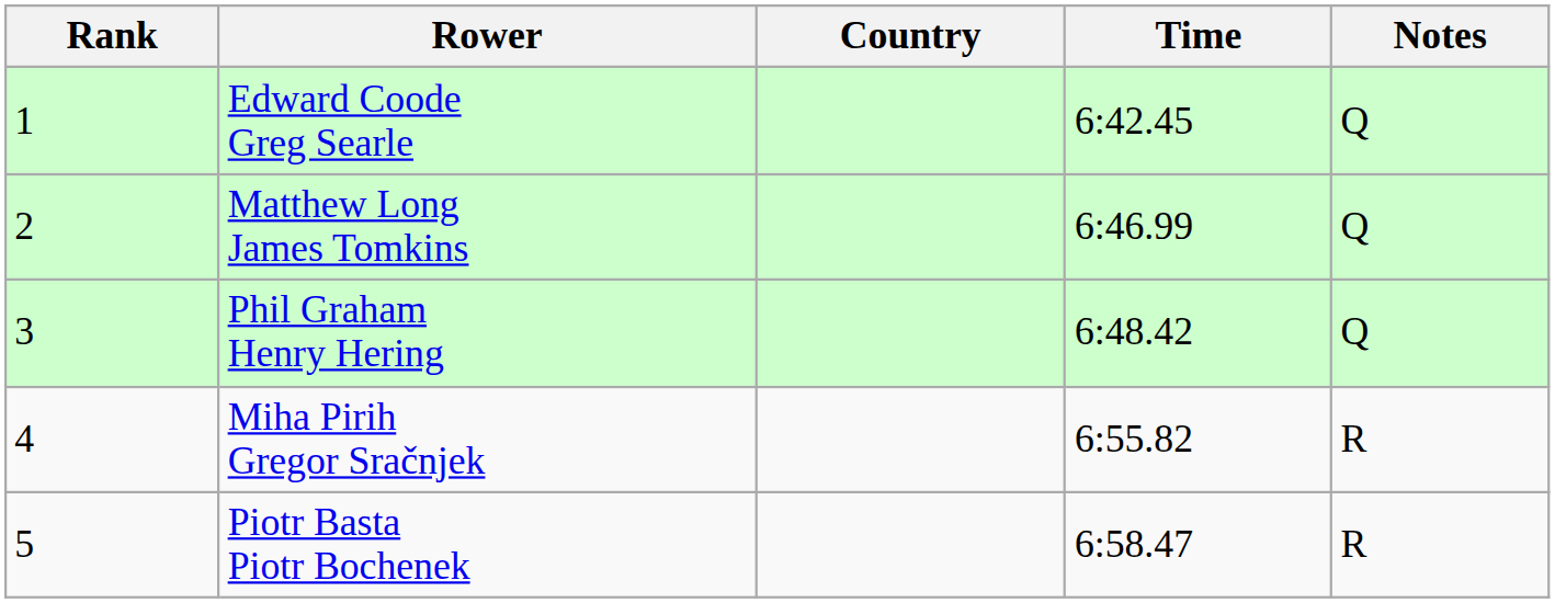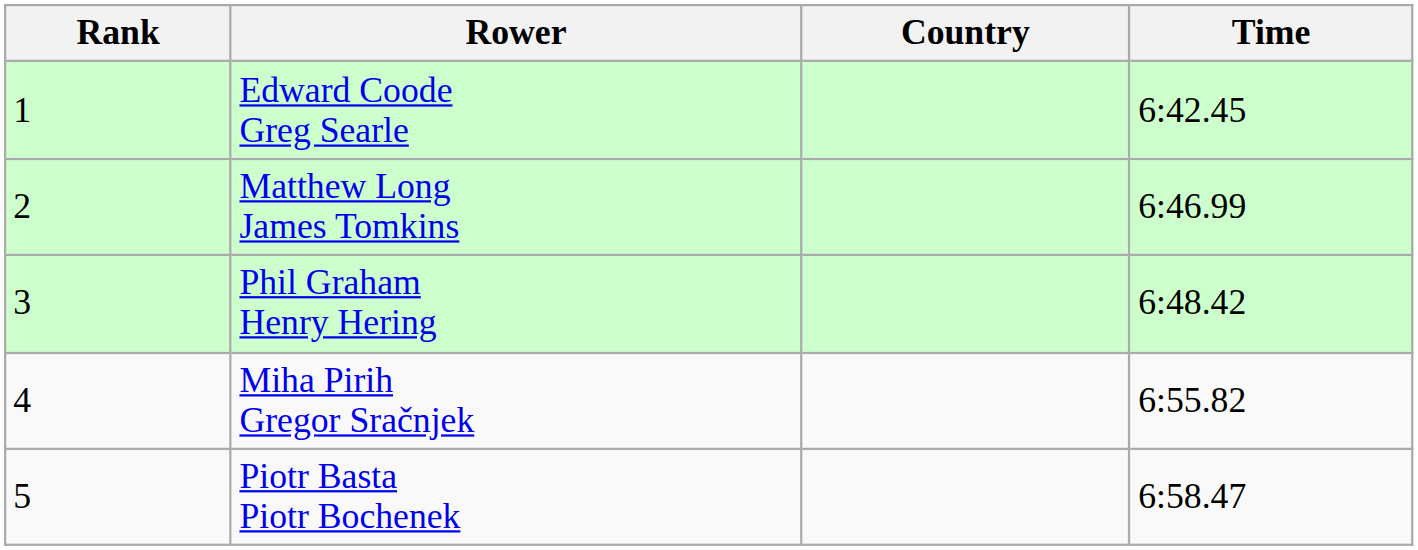 <table class="wikitable sortable" width=50%>
 <tr>
 <th>Rank</th>
 <th>Rower</th>
 <th>Country</th>
 <th>Time</th>
-<th>Notes</th>
 </tr>
 <tr bgcolor=ccffcc>
 <td>1</td>
 <td><a href='#'>Edward Coode</a> <br><a href='#'>Greg Searle</a></td>
 <td></td>
 <td>6:42.45</td>
-<td>Q</td>
 </tr>
 <tr bgcolor=ccffcc>
 <td>2</td>
 <td><a href='#'>Matthew Long</a> <br> <a href='#'>James Tomkins</a></td>
 <td></td>
 <td>6:46.99</td>
-<td>Q</td>
 </tr>
 <tr bgcolor=ccffcc>
 <td>3</td>
 <td><a href='#'>Phil Graham</a> <br><a href='#'>Henry Hering</a></td>
 <td></td>
 <td>6:48.42</td>
-<td>Q</td>
 </tr>
 <tr>
 <td>4</td>
 <td><a href='#'>Miha Pirih</a> <br><a href='#'>Gregor Sračnjek</a></td>
 <td></td>
 <td>6:55.82</td>
-<td>R</td>
 </tr>
 <tr>
 <td>5</td>
 <td><a href='#'>Piotr Basta</a><br><a href='#'>Piotr Bochenek</a></td>
 <td></td>
 <td>6:58.47</td>
-<td>R</td>
 </tr>
 </table>
